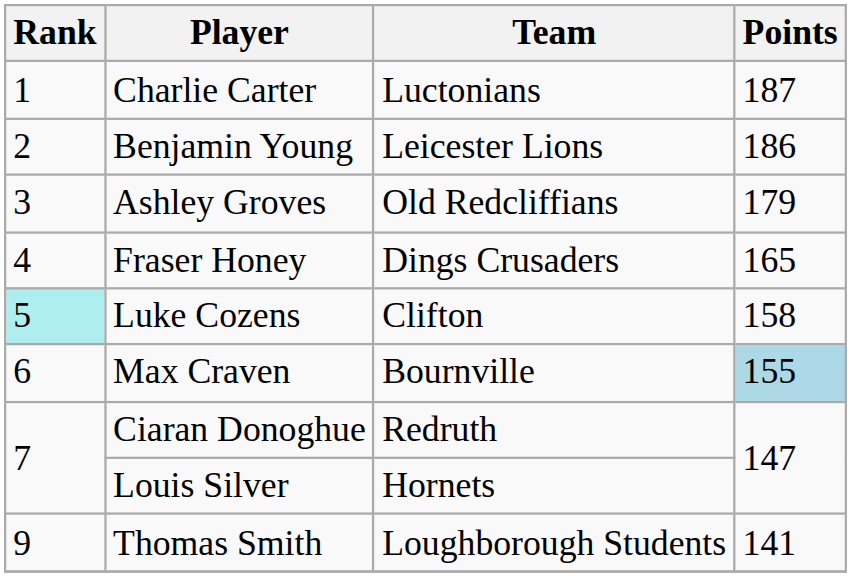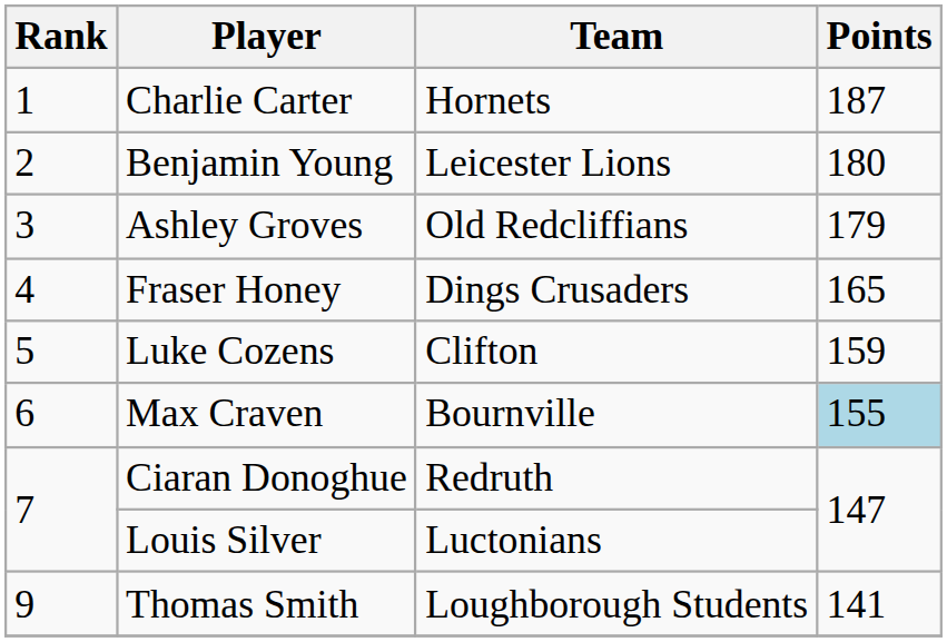 <table class="wikitable">
 <tr>
 <th>Rank</th>
 <th>Player</th>
 <th>Team</th>
 <th>Points</th>
 </tr>
 <tr>
 <td>1</td>
 <td>Charlie Carter</td>
-<td>Luctonians</td>
+<td>Hornets</td>
 <td>187</td>
 </tr>
 <tr>
 <td>2</td>
 <td>Benjamin Young</td>
 <td>Leicester Lions</td>
-<td>186</td>
+<td>180</td>
 </tr>
 <tr>
 <td>3</td>
 <td>Ashley Groves</td>
 <td>Old Redcliffians</td>
 <td>179</td>
 </tr>
 <tr>
 <td>4</td>
 <td>Fraser Honey</td>
 <td>Dings Crusaders</td>
 <td>165</td>
 </tr>
 <tr>
-<td style="background: paleturquoise;">5</td>
+<td>5</td>
 <td>Luke Cozens</td>
 <td>Clifton</td>
-<td>158</td>
+<td>159</td>
 </tr>
 <tr>
 <td>6</td>
 <td>Max Craven</td>
 <td>Bournville</td>
 <td style="background: lightblue;">155</td>
 </tr>
 <tr>
 <td rowspan=2>7</td>
 <td>Ciaran Donoghue</td>
 <td>Redruth</td>
 <td rowspan=2>147</td>
 </tr>
 <tr>
 <td>Louis Silver</td>
-<td>Hornets</td>
+<td>Luctonians</td>
 </tr>
 <tr>
 <td>9</td>
 <td>Thomas Smith</td>
 <td>Loughborough Students</td>
 <td>141</td>
 </tr>
 <tr>
 </tr>
 </table>
